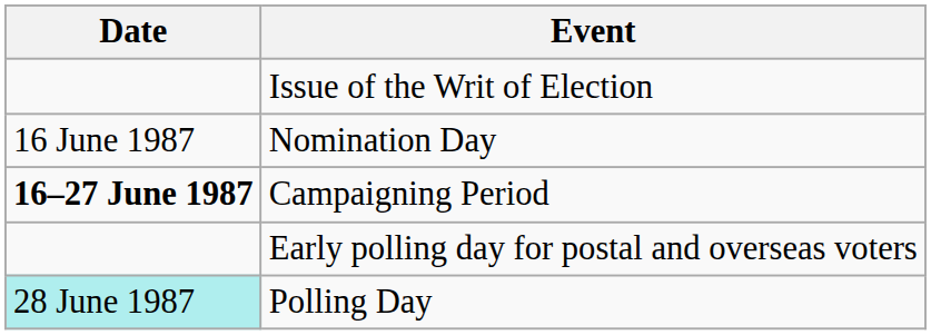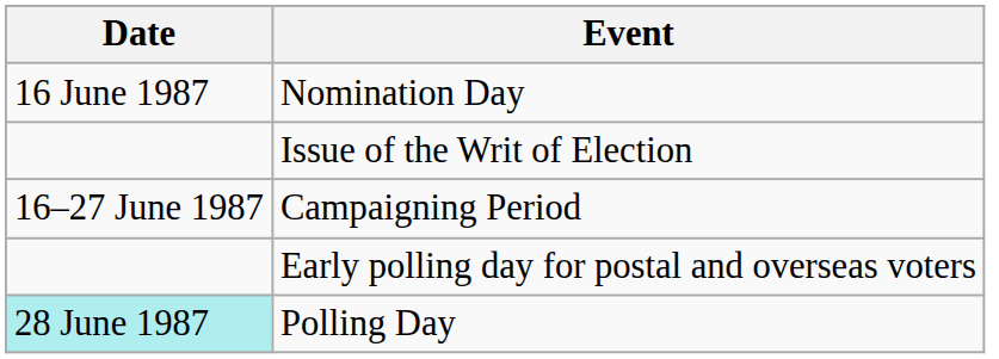 <table class="wikitable">
 <tr>
 <th>Date</th>
 <th>Event</th>
 </tr>
 <tr>
+<td>16 June 1987</td>
+<td>Nomination Day</td>
+</tr>
+<tr>
 <td></td>
 <td>Issue of the Writ of Election</td>
 </tr>
 <tr>
-<td>16 June 1987</td>
-<td>Nomination Day</td>
-</tr>
-<tr>
-<td><strong>16–27 June 1987</strong></td>
+<td>16–27 June 1987</td>
 <td>Campaigning Period</td>
 </tr>
 <tr>
 <td></td>
 <td>Early polling day for postal and overseas voters</td>
 </tr>
 <tr>
 <td style="background: paleturquoise;">28 June 1987</td>
 <td>Polling Day</td>
 </tr>
 </table>
